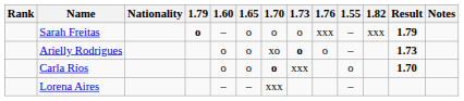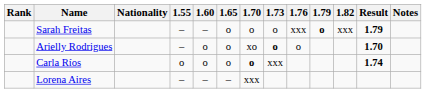 <table class="wikitable sortable" style="text-align:center">
 <tr>
 <th>Rank</th>
 <th>Name</th>
 <th>Nationality</th>
-<th>1.79</th>
+<th>1.55</th>
 <th>1.60</th>
 <th>1.65</th>
 <th>1.70</th>
 <th>1.73</th>
 <th>1.76</th>
-<th>1.55</th>
+<th>1.79</th>
 <th>1.82</th>
 <th>Result</th>
 <th>Notes</th>
 </tr>
 <tr>
 <td></td>
 <td align=left><a href='#'>Sarah Freitas</a></td>
 <td align=left></td>
-<td><strong>o</strong></td>
+<td>–</td>
 <td>–</td>
 <td>o</td>
 <td>o</td>
 <td>o</td>
 <td>xxx</td>
-<td>–</td>
+<td><strong>o</strong></td>
 <td>xxx</td>
 <td><strong>1.79</strong></td>
 <td></td>
 </tr>
 <tr>
 <td></td>
 <td align=left><a href='#'>Arielly Rodrigues</a></td>
 <td align=left></td>
-<td></td>
+<td>–</td>
 <td>o</td>
 <td>o</td>
 <td>xo</td>
 <td><strong>o</strong></td>
 <td>o</td>
-<td>–</td>
 <td></td>
-<td><strong>1.73</strong></td>
+<td></td>
+<td><strong>1.70</strong></td>
 <td></td>
 </tr>
 <tr>
 <td></td>
 <td align=left><a href='#'>Carla Ríos</a></td>
 <td align=left></td>
-<td></td>
+<td>o</td>
 <td>o</td>
 <td>o</td>
 <td><strong>o</strong></td>
 <td>xxx</td>
 <td></td>
-<td>o</td>
 <td></td>
-<td><strong>1.70</strong></td>
+<td></td>
+<td><strong>1.74</strong></td>
 <td></td>
 </tr>
 <tr>
 <td></td>
 <td align=left><a href='#'>Lorena Aires</a></td>
 <td align=left></td>
-<td></td>
+<td>–</td>
 <td>–</td>
 <td>–</td>
 <td>xxx</td>
 <td></td>
 <td></td>
-<td>–</td>
+<td></td>
 <td></td>
 <td><strong></strong></td>
 <td></td>
 </tr>
 </table>
